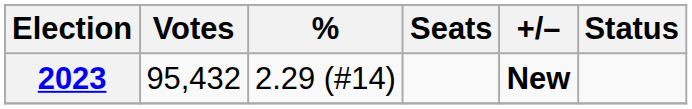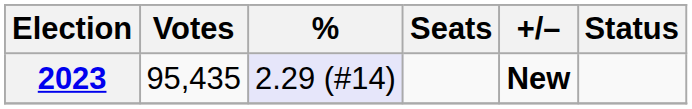 <table class="wikitable" style="text-align:left;">
 <tr>
 <th>Election</th>
 <th>Votes</th>
 <th>%</th>
 <th>Seats</th>
 <th>+/–</th>
 <th>Status</th>
 </tr>
 <tr>
 <th><a href='#'>2023</a></th>
-<td>95,432</td>
-<td>2.29 (#14)</td>
+<td>95,435</td>
+<td style="background: lavender;">2.29 (#14)</td>
 <td></td>
 <td><strong>New</strong></td>
 <td></td>
 </tr>
 <tr>
 </tr>
 </table>
